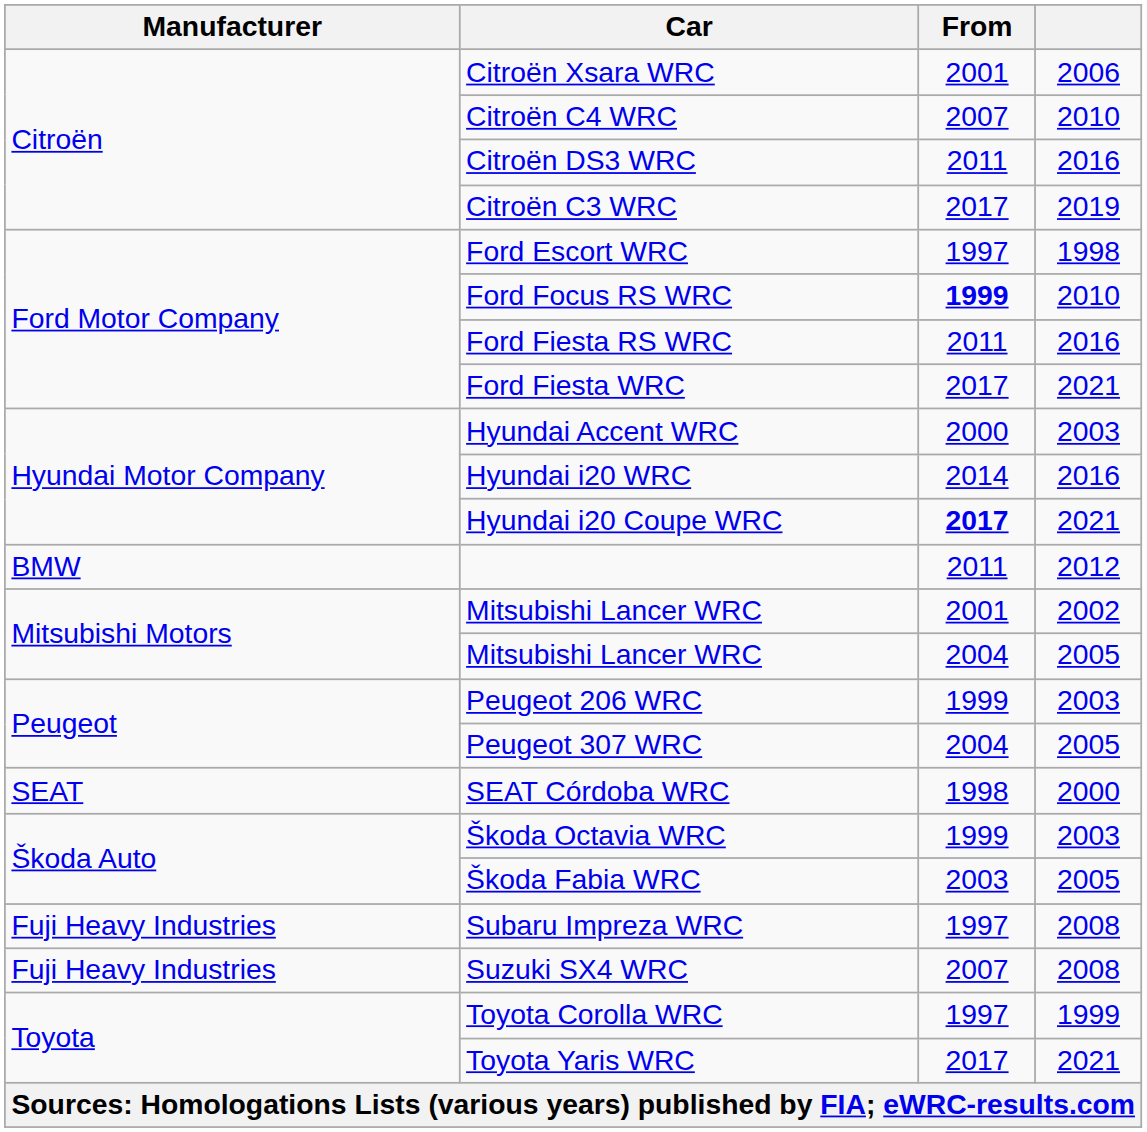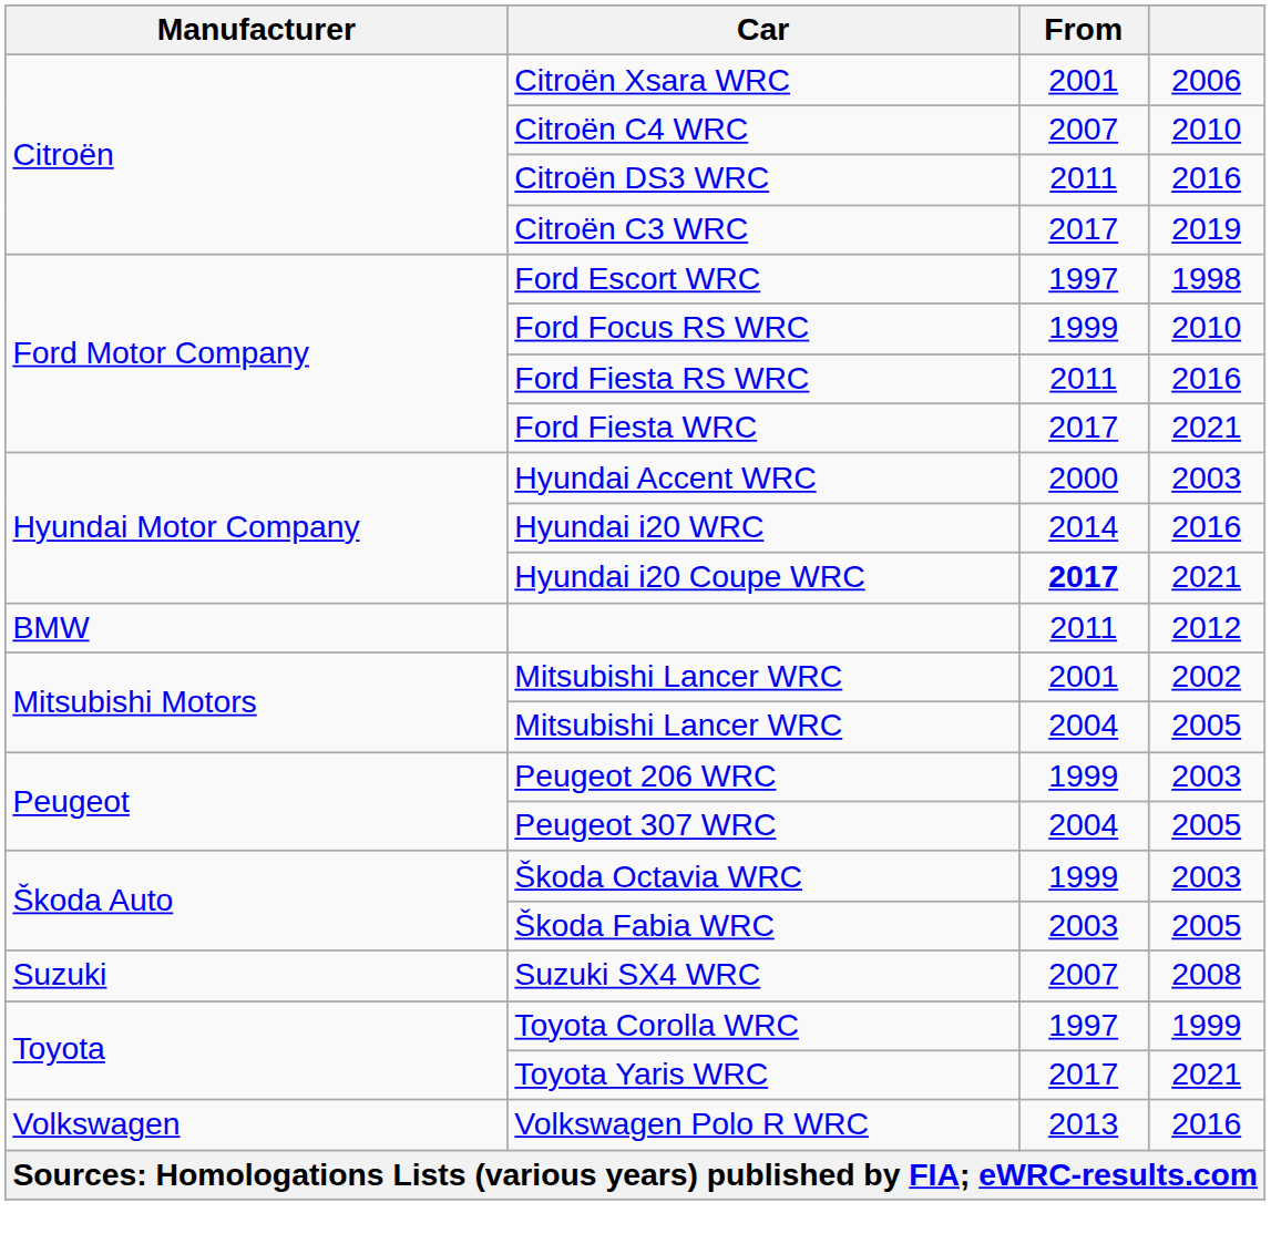 <table class="wikitable">
 <tr>
 <th>Manufacturer</th>
 <th>Car</th>
 <th>From</th>
 <th></th>
 </tr>
 <tr>
 <td rowspan=4> <a href='#'>Citroën</a></td>
 <td><a href='#'>Citroën Xsara WRC</a></td>
 <td align=center><a href='#'>2001</a></td>
 <td align=center><a href='#'>2006</a></td>
 </tr>
 <tr>
 <td><a href='#'>Citroën C4 WRC</a></td>
 <td align=center><a href='#'>2007</a></td>
 <td align=center><a href='#'>2010</a></td>
 </tr>
 <tr>
 <td><a href='#'>Citroën DS3 WRC</a></td>
 <td align=center><a href='#'>2011</a></td>
 <td align=center><a href='#'>2016</a></td>
 </tr>
 <tr>
 <td><a href='#'>Citroën C3 WRC</a></td>
 <td align=center><a href='#'>2017</a></td>
 <td align=center><a href='#'>2019</a></td>
 </tr>
 <tr>
 <td rowspan=4> <a href='#'>Ford Motor Company</a></td>
 <td><a href='#'>Ford Escort WRC</a></td>
 <td align=center><a href='#'>1997</a></td>
 <td align=center><a href='#'>1998</a></td>
 </tr>
 <tr>
 <td><a href='#'>Ford Focus RS WRC</a></td>
-<td align=center><strong><a href='#'>1999</a></strong></td>
+<td align=center><a href='#'>1999</a></td>
 <td align=center><a href='#'>2010</a></td>
 </tr>
 <tr>
 <td><a href='#'>Ford Fiesta RS WRC</a></td>
 <td align=center><a href='#'>2011</a></td>
 <td align=center><a href='#'>2016</a></td>
 </tr>
 <tr>
 <td><a href='#'>Ford Fiesta WRC</a></td>
 <td align=center><a href='#'>2017</a></td>
 <td align=center><a href='#'>2021</a></td>
 </tr>
 <tr>
 <td rowspan=3> <a href='#'>Hyundai Motor Company</a></td>
 <td><a href='#'>Hyundai Accent WRC</a></td>
 <td align=center><a href='#'>2000</a></td>
 <td align=center><a href='#'>2003</a></td>
 </tr>
 <tr>
 <td><a href='#'>Hyundai i20 WRC</a></td>
 <td align=center><a href='#'>2014</a></td>
 <td align=center><a href='#'>2016</a></td>
 </tr>
 <tr>
 <td><a href='#'>Hyundai i20 Coupe WRC</a></td>
 <td align=center><strong><a href='#'>2017</a></strong></td>
 <td align=center><a href='#'>2021</a></td>
 </tr>
 <tr>
 <td> <a href='#'>BMW</a></td>
 <td></td>
 <td align=center><a href='#'>2011</a></td>
 <td align=center><a href='#'>2012</a></td>
 </tr>
 <tr>
 <td rowspan=2> <a href='#'>Mitsubishi Motors</a></td>
 <td><a href='#'>Mitsubishi Lancer WRC</a></td>
 <td align=center><a href='#'>2001</a></td>
 <td align=center><a href='#'>2002</a></td>
 </tr>
 <tr>
 <td><a href='#'>Mitsubishi Lancer WRC</a></td>
 <td align=center><a href='#'>2004</a></td>
 <td align=center><a href='#'>2005</a></td>
 </tr>
 <tr>
 <td rowspan=2> <a href='#'>Peugeot</a></td>
 <td><a href='#'>Peugeot 206 WRC</a></td>
 <td align=center><a href='#'>1999</a></td>
 <td align=center><a href='#'>2003</a></td>
 </tr>
 <tr>
 <td><a href='#'>Peugeot 307 WRC</a></td>
 <td align=center><a href='#'>2004</a></td>
 <td align=center><a href='#'>2005</a></td>
 </tr>
 <tr>
-<td> <a href='#'>SEAT</a></td>
-<td><a href='#'>SEAT Córdoba WRC</a></td>
-<td align=center><a href='#'>1998</a></td>
-<td align=center><a href='#'>2000</a></td>
-</tr>
-<tr>
 <td rowspan=2> <a href='#'>Škoda Auto</a></td>
 <td><a href='#'>Škoda Octavia WRC</a></td>
 <td align=center><a href='#'>1999</a></td>
 <td align=center><a href='#'>2003</a></td>
 </tr>
 <tr>
 <td><a href='#'>Škoda Fabia WRC</a></td>
 <td align=center><a href='#'>2003</a></td>
 <td align=center><a href='#'>2005</a></td>
 </tr>
 <tr>
-<td> <a href='#'>Fuji Heavy Industries</a></td>
-<td><a href='#'>Subaru Impreza WRC</a></td>
-<td align=center><a href='#'>1997</a></td>
-<td align=center><a href='#'>2008</a></td>
-</tr>
-<tr>
-<td> <a href='#'>Fuji Heavy Industries</a></td>
+<td> <a href='#'>Suzuki</a></td>
 <td><a href='#'>Suzuki SX4 WRC</a></td>
 <td align=center><a href='#'>2007</a></td>
 <td align=center><a href='#'>2008</a></td>
 </tr>
 <tr>
 <td rowspan=2> <a href='#'>Toyota</a></td>
 <td><a href='#'>Toyota Corolla WRC</a></td>
 <td align=center><a href='#'>1997</a></td>
 <td align=center><a href='#'>1999</a></td>
 </tr>
 <tr>
 <td><a href='#'>Toyota Yaris WRC</a></td>
 <td align=center><a href='#'>2017</a></td>
 <td align=center><a href='#'>2021</a></td>
 </tr>
 <tr>
+<td> <a href='#'>Volkswagen</a></td>
+<td><a href='#'>Volkswagen Polo R WRC</a></td>
+<td align=center><a href='#'>2013</a></td>
+<td align=center><a href='#'>2016</a></td>
+</tr>
+<tr>
 <th colspan=4>Sources: Homologations Lists (various years) published by <a href='#'>FIA</a>; <a href='#'>eWRC-results.com</a></th>
 </tr>
 </table>
